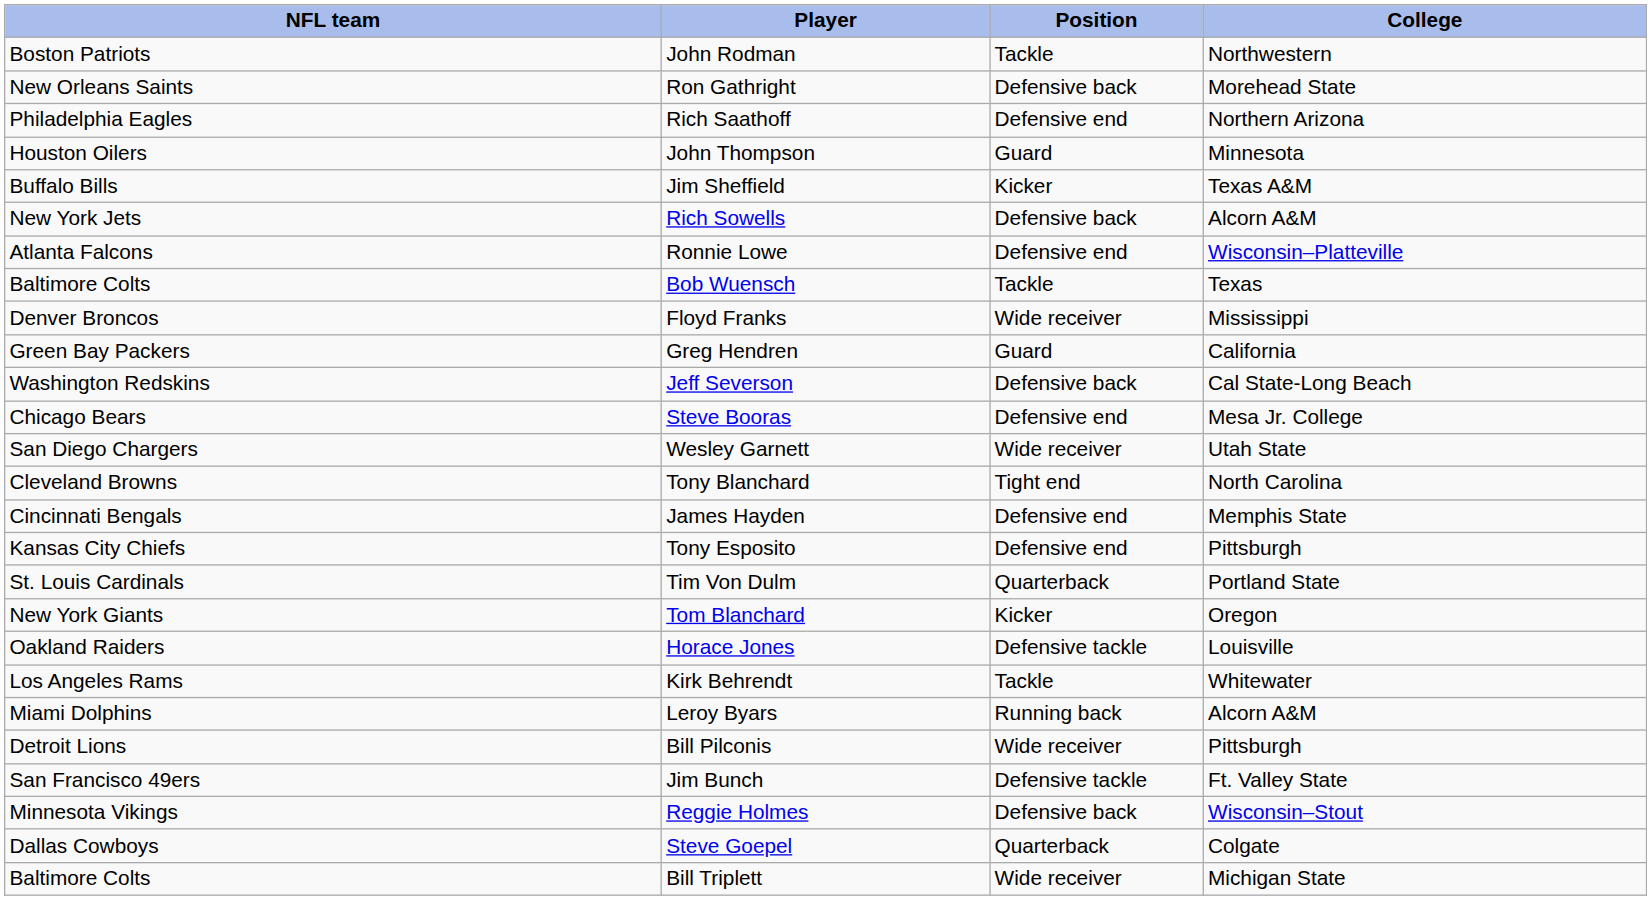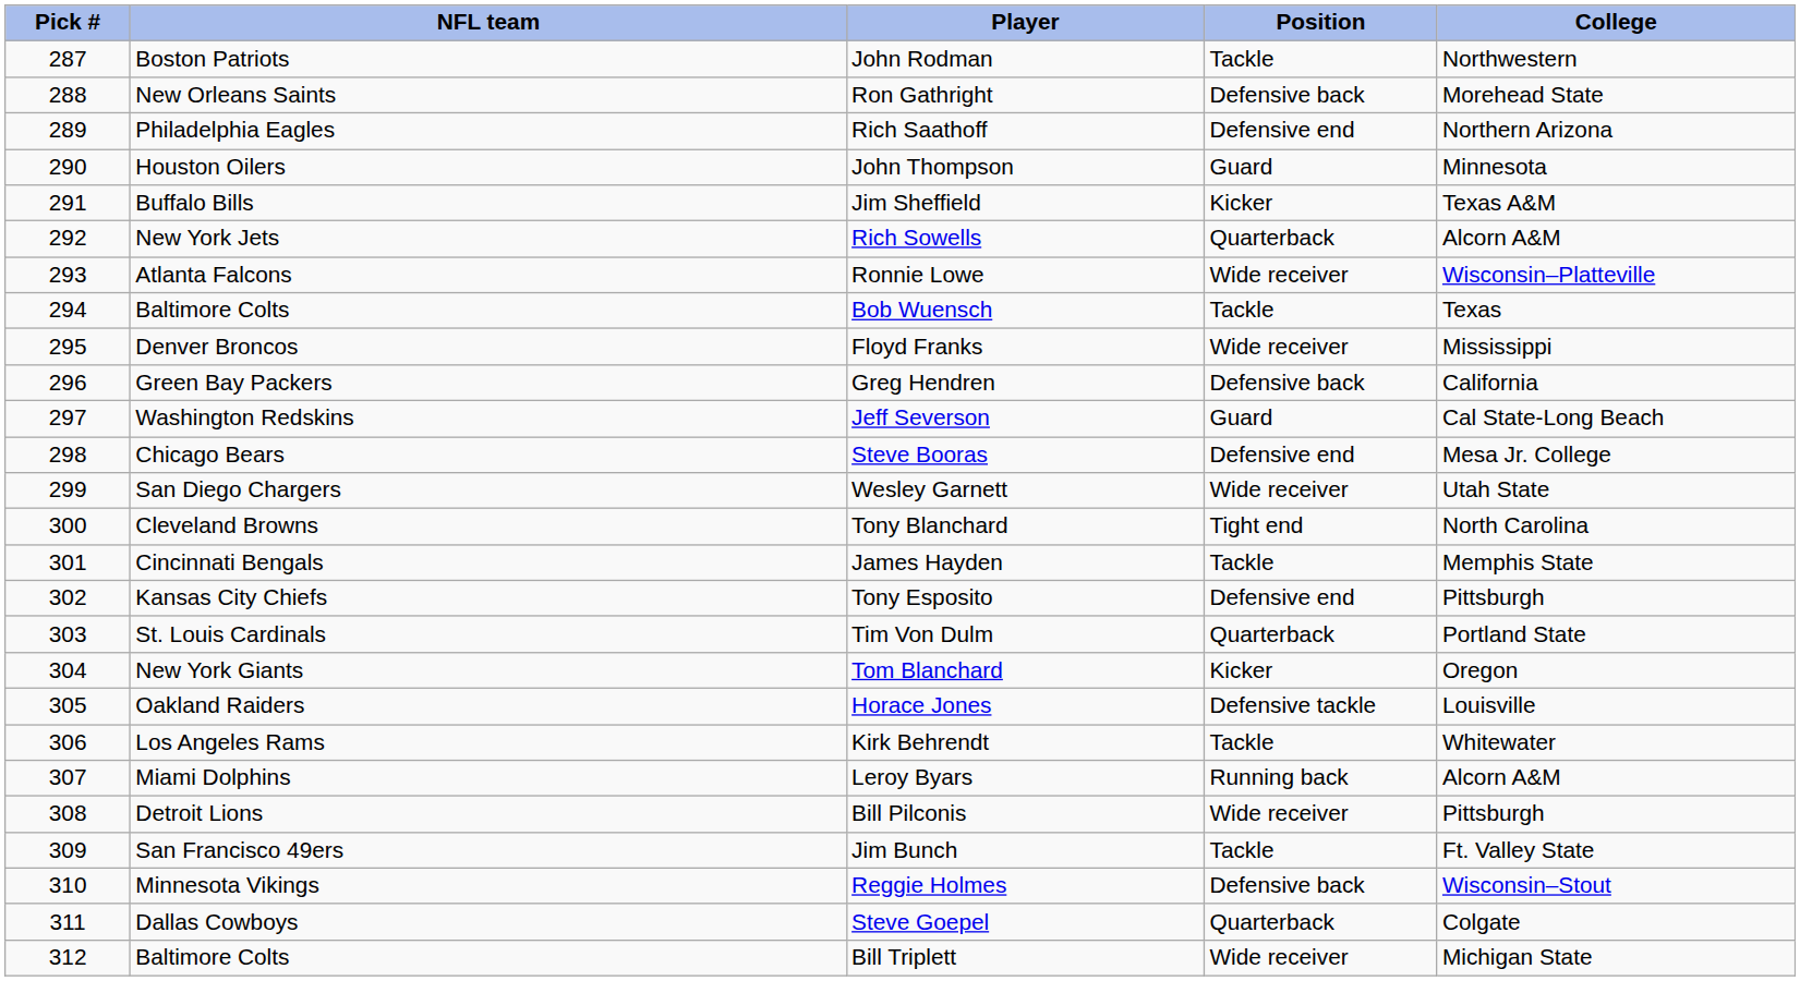 <table class="wikitable sortable sortable" style="width: 100%">
 <tr>
+<th style="background:#A8BDEC;" width=7%>Pick #</th>
 <th width=40% style="background:#A8BDEC;">NFL team</th>
 <th width=20% style="background:#A8BDEC;">Player</th>
 <th width=13% style="background:#A8BDEC;">Position</th>
 <th style="background:#A8BDEC;">College</th>
 </tr>
 <tr>
+<td align=center>287</td>
 <td>Boston Patriots</td>
 <td>John Rodman</td>
 <td>Tackle</td>
 <td>Northwestern</td>
 </tr>
 <tr>
+<td align=center>288</td>
 <td>New Orleans Saints</td>
 <td>Ron Gathright</td>
 <td>Defensive back</td>
 <td>Morehead State</td>
 </tr>
 <tr>
+<td align=center>289</td>
 <td>Philadelphia Eagles</td>
 <td>Rich Saathoff</td>
 <td>Defensive end</td>
 <td>Northern Arizona</td>
 </tr>
 <tr>
+<td align=center>290</td>
 <td>Houston Oilers</td>
 <td>John Thompson</td>
 <td>Guard</td>
 <td>Minnesota</td>
 </tr>
 <tr>
+<td align=center>291</td>
 <td>Buffalo Bills</td>
 <td>Jim Sheffield</td>
 <td>Kicker</td>
 <td>Texas A&M</td>
 </tr>
 <tr>
+<td align=center>292</td>
 <td>New York Jets</td>
 <td><a href='#'>Rich Sowells</a></td>
-<td>Defensive back</td>
+<td>Quarterback</td>
 <td>Alcorn A&M</td>
 </tr>
 <tr>
+<td align=center>293</td>
 <td>Atlanta Falcons</td>
 <td>Ronnie Lowe</td>
-<td>Defensive end</td>
+<td>Wide receiver</td>
 <td><a href='#'>Wisconsin–Platteville</a></td>
 </tr>
 <tr>
+<td align=center>294</td>
 <td>Baltimore Colts</td>
 <td><a href='#'>Bob Wuensch</a></td>
 <td>Tackle</td>
 <td>Texas</td>
 </tr>
 <tr>
+<td align=center>295</td>
 <td>Denver Broncos</td>
 <td>Floyd Franks</td>
 <td>Wide receiver</td>
 <td>Mississippi</td>
 </tr>
 <tr>
+<td align=center>296</td>
 <td>Green Bay Packers</td>
 <td>Greg Hendren</td>
-<td>Guard</td>
+<td>Defensive back</td>
 <td>California</td>
 </tr>
 <tr>
+<td align=center>297</td>
 <td>Washington Redskins</td>
 <td><a href='#'>Jeff Severson</a></td>
-<td>Defensive back</td>
+<td>Guard</td>
 <td>Cal State-Long Beach</td>
 </tr>
 <tr>
+<td align=center>298</td>
 <td>Chicago Bears</td>
 <td><a href='#'>Steve Booras</a></td>
 <td>Defensive end</td>
 <td>Mesa Jr. College</td>
 </tr>
 <tr>
+<td align=center>299</td>
 <td>San Diego Chargers</td>
 <td>Wesley Garnett</td>
 <td>Wide receiver</td>
 <td>Utah State</td>
 </tr>
 <tr>
+<td align=center>300</td>
 <td>Cleveland Browns</td>
 <td>Tony Blanchard</td>
 <td>Tight end</td>
 <td>North Carolina</td>
 </tr>
 <tr>
+<td align=center>301</td>
 <td>Cincinnati Bengals</td>
 <td>James Hayden</td>
-<td>Defensive end</td>
+<td>Tackle</td>
 <td>Memphis State</td>
 </tr>
 <tr>
+<td align=center>302</td>
 <td>Kansas City Chiefs</td>
 <td>Tony Esposito</td>
 <td>Defensive end</td>
 <td>Pittsburgh</td>
 </tr>
 <tr>
+<td align=center>303</td>
 <td>St. Louis Cardinals</td>
 <td>Tim Von Dulm</td>
 <td>Quarterback</td>
 <td>Portland State</td>
 </tr>
 <tr>
+<td align=center>304</td>
 <td>New York Giants</td>
 <td><a href='#'>Tom Blanchard</a></td>
 <td>Kicker</td>
 <td>Oregon</td>
 </tr>
 <tr>
+<td align=center>305</td>
 <td>Oakland Raiders</td>
 <td><a href='#'>Horace Jones</a></td>
 <td>Defensive tackle</td>
 <td>Louisville</td>
 </tr>
 <tr>
+<td align=center>306</td>
 <td>Los Angeles Rams</td>
 <td>Kirk Behrendt</td>
 <td>Tackle</td>
 <td>Whitewater</td>
 </tr>
 <tr>
+<td align=center>307</td>
 <td>Miami Dolphins</td>
 <td>Leroy Byars</td>
 <td>Running back</td>
 <td>Alcorn A&M</td>
 </tr>
 <tr>
+<td align=center>308</td>
 <td>Detroit Lions</td>
 <td>Bill Pilconis</td>
 <td>Wide receiver</td>
 <td>Pittsburgh</td>
 </tr>
 <tr>
+<td align=center>309</td>
 <td>San Francisco 49ers</td>
 <td>Jim Bunch</td>
-<td>Defensive tackle</td>
+<td>Tackle</td>
 <td>Ft. Valley State</td>
 </tr>
 <tr>
+<td align=center>310</td>
 <td>Minnesota Vikings</td>
 <td><a href='#'>Reggie Holmes</a></td>
 <td>Defensive back</td>
 <td><a href='#'>Wisconsin–Stout</a></td>
 </tr>
 <tr>
+<td align=center>311</td>
 <td>Dallas Cowboys</td>
 <td><a href='#'>Steve Goepel</a></td>
 <td>Quarterback</td>
 <td>Colgate</td>
 </tr>
 <tr>
+<td align=center>312</td>
 <td>Baltimore Colts</td>
 <td>Bill Triplett</td>
 <td>Wide receiver</td>
 <td>Michigan State</td>
 </tr>
 </table>
